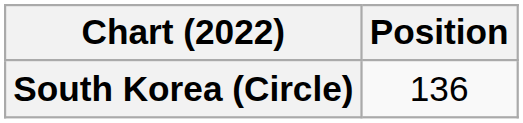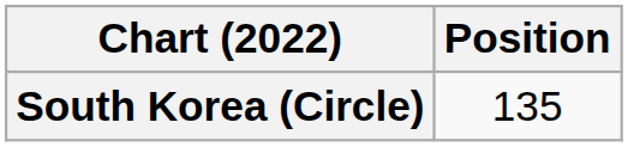 <table class="wikitable plainrowheaders" style="text-align:center">
 <tr>
 <th scope="col">Chart (2022)</th>
 <th scope="col">Position</th>
 </tr>
 <tr>
 <th scope="row">South Korea (Circle)</th>
-<td>136</td>
+<td>135</td>
 </tr>
 </table>
